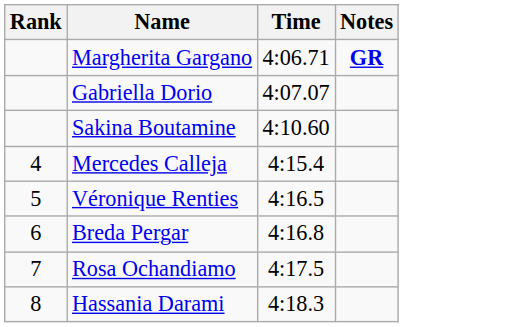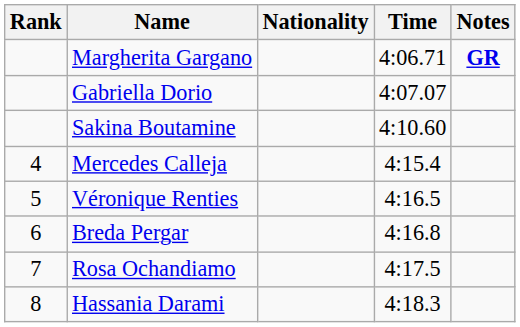 <table class="wikitable sortable" style="text-align:center">
 <tr>
 <th>Rank</th>
 <th>Name</th>
+<th>Nationality</th>
 <th>Time</th>
 <th>Notes</th>
 </tr>
 <tr>
 <td></td>
 <td align=left><a href='#'>Margherita Gargano</a></td>
+<td align=left></td>
 <td>4:06.71</td>
 <td><strong><a href='#'>GR</a></strong></td>
 </tr>
 <tr>
 <td></td>
 <td align=left><a href='#'>Gabriella Dorio</a></td>
+<td align=left></td>
 <td>4:07.07</td>
 <td></td>
 </tr>
 <tr>
 <td></td>
 <td align=left><a href='#'>Sakina Boutamine</a></td>
+<td align=left></td>
 <td>4:10.60</td>
 <td></td>
 </tr>
 <tr>
 <td>4</td>
 <td align=left><a href='#'>Mercedes Calleja</a></td>
+<td align=left></td>
 <td>4:15.4</td>
 <td></td>
 </tr>
 <tr>
 <td>5</td>
 <td align=left><a href='#'>Véronique Renties</a></td>
+<td align=left></td>
 <td>4:16.5</td>
 <td></td>
 </tr>
 <tr>
 <td>6</td>
 <td align=left><a href='#'>Breda Pergar</a></td>
+<td align=left></td>
 <td>4:16.8</td>
 <td></td>
 </tr>
 <tr>
 <td>7</td>
 <td align=left><a href='#'>Rosa Ochandiamo</a></td>
+<td align=left></td>
 <td>4:17.5</td>
 <td></td>
 </tr>
 <tr>
 <td>8</td>
 <td align=left><a href='#'>Hassania Darami</a></td>
+<td align=left></td>
 <td>4:18.3</td>
 <td></td>
 </tr>
 </table>
